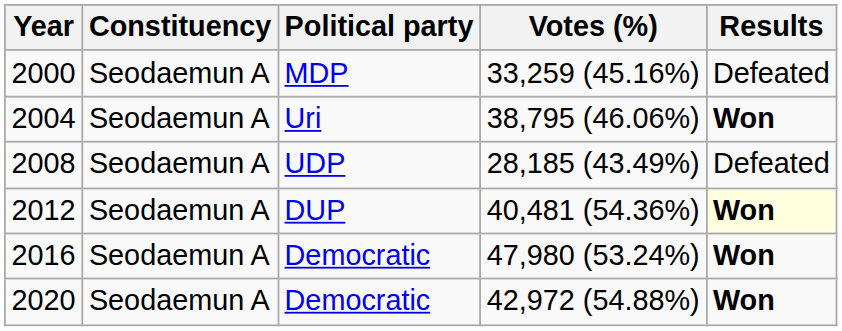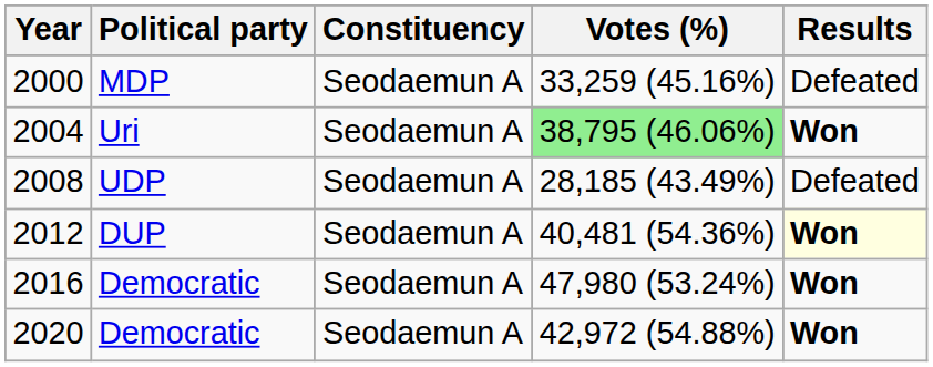 <table class="wikitable">
 <tr>
 <th>Year</th>
+<th>Political party</th>
 <th>Constituency</th>
-<th>Political party</th>
 <th>Votes (%)</th>
 <th>Results</th>
 </tr>
 <tr>
 <td>2000</td>
+<td><a href='#'>MDP</a></td>
 <td>Seodaemun A</td>
-<td><a href='#'>MDP</a></td>
 <td>33,259 (45.16%)</td>
 <td>Defeated</td>
 </tr>
 <tr>
 <td>2004</td>
+<td><a href='#'>Uri</a></td>
 <td>Seodaemun A</td>
-<td><a href='#'>Uri</a></td>
-<td>38,795 (46.06%)</td>
+<td style="background: lightgreen;">38,795 (46.06%)</td>
 <td><strong>Won</strong></td>
 </tr>
 <tr>
 <td>2008</td>
+<td><a href='#'>UDP</a></td>
 <td>Seodaemun A</td>
-<td><a href='#'>UDP</a></td>
 <td>28,185 (43.49%)</td>
 <td>Defeated</td>
 </tr>
 <tr>
 <td>2012</td>
+<td><a href='#'>DUP</a></td>
 <td>Seodaemun A</td>
-<td><a href='#'>DUP</a></td>
 <td>40,481 (54.36%)</td>
 <td style="background: lightyellow;"><strong>Won</strong></td>
 </tr>
 <tr>
 <td>2016</td>
+<td><a href='#'>Democratic</a></td>
 <td>Seodaemun A</td>
-<td><a href='#'>Democratic</a></td>
 <td>47,980 (53.24%)</td>
 <td><strong>Won</strong></td>
 </tr>
 <tr>
 <td>2020</td>
+<td><a href='#'>Democratic</a></td>
 <td>Seodaemun A</td>
-<td><a href='#'>Democratic</a></td>
 <td>42,972 (54.88%)</td>
 <td><strong>Won</strong></td>
 </tr>
 </table>
